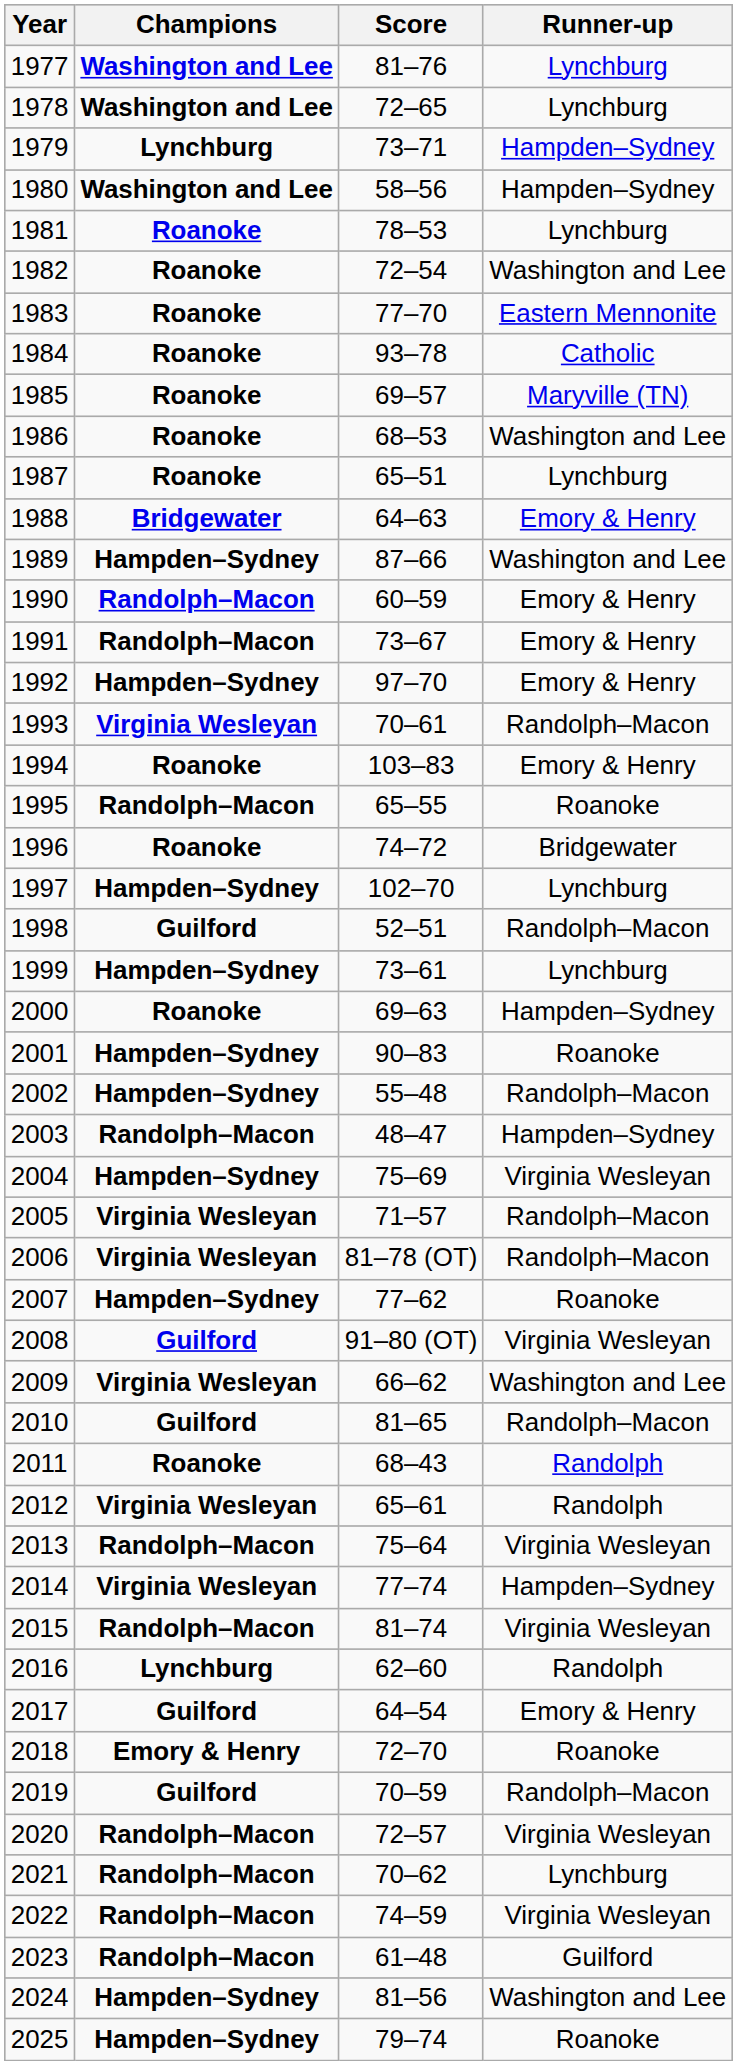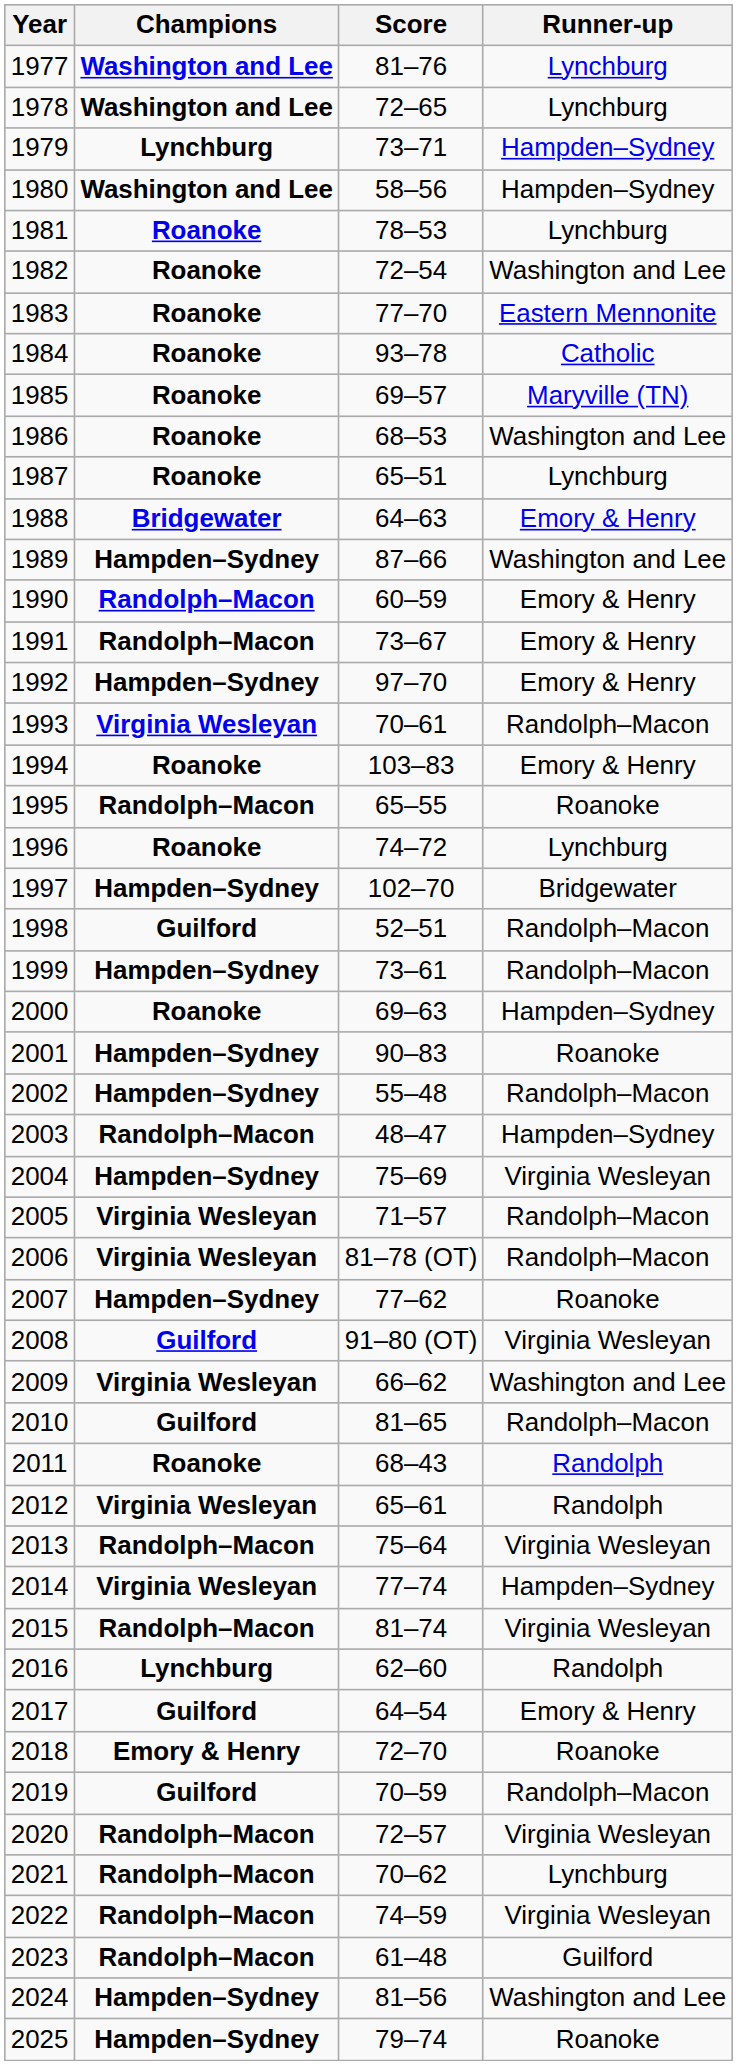 <table class="wikitable sortable">
 <tr>
 <th>Year</th>
 <th>Champions</th>
 <th>Score</th>
 <th>Runner-up</th>
 </tr>
 <tr align=center>
 <td>1977</td>
 <td><strong><a href='#'>Washington and Lee</a></strong></td>
 <td>81–76</td>
 <td><a href='#'>Lynchburg</a></td>
 </tr>
 <tr align=center>
 <td>1978</td>
 <td><strong>Washington and Lee</strong></td>
 <td>72–65</td>
 <td>Lynchburg</td>
 </tr>
 <tr align=center>
 <td>1979</td>
 <td><strong>Lynchburg</strong></td>
 <td>73–71</td>
 <td><a href='#'>Hampden–Sydney</a></td>
 </tr>
 <tr align=center>
 <td>1980</td>
 <td><strong>Washington and Lee</strong></td>
 <td>58–56</td>
 <td>Hampden–Sydney</td>
 </tr>
 <tr align=center>
 <td>1981</td>
 <td><strong><a href='#'>Roanoke</a></strong></td>
 <td>78–53</td>
 <td>Lynchburg</td>
 </tr>
 <tr align=center>
 <td>1982</td>
 <td><strong>Roanoke</strong></td>
 <td>72–54</td>
 <td>Washington and Lee</td>
 </tr>
 <tr align=center>
 <td>1983</td>
 <td><strong>Roanoke</strong></td>
 <td>77–70</td>
 <td><a href='#'>Eastern Mennonite</a></td>
 </tr>
 <tr align=center>
 <td>1984</td>
 <td><strong>Roanoke</strong></td>
 <td>93–78</td>
 <td><a href='#'>Catholic</a></td>
 </tr>
 <tr align=center>
 <td>1985</td>
 <td><strong>Roanoke</strong></td>
 <td>69–57</td>
 <td><a href='#'>Maryville (TN)</a></td>
 </tr>
 <tr align=center>
 <td>1986</td>
 <td><strong>Roanoke</strong></td>
 <td>68–53</td>
 <td>Washington and Lee</td>
 </tr>
 <tr align=center>
 <td>1987</td>
 <td><strong>Roanoke</strong></td>
 <td>65–51</td>
 <td>Lynchburg</td>
 </tr>
 <tr align=center>
 <td>1988</td>
 <td><strong><a href='#'>Bridgewater</a></strong></td>
 <td>64–63</td>
 <td><a href='#'>Emory & Henry</a></td>
 </tr>
 <tr align=center>
 <td>1989</td>
 <td><strong>Hampden–Sydney</strong></td>
 <td>87–66</td>
 <td>Washington and Lee</td>
 </tr>
 <tr align=center>
 <td>1990</td>
 <td><strong><a href='#'>Randolph–Macon</a></strong></td>
 <td>60–59</td>
 <td>Emory & Henry</td>
 </tr>
 <tr align=center>
 <td>1991</td>
 <td><strong>Randolph–Macon</strong></td>
 <td>73–67</td>
 <td>Emory & Henry</td>
 </tr>
 <tr align=center>
 <td>1992</td>
 <td><strong>Hampden–Sydney</strong></td>
 <td>97–70</td>
 <td>Emory & Henry</td>
 </tr>
 <tr align=center>
 <td>1993</td>
 <td><strong><a href='#'>Virginia Wesleyan</a></strong></td>
 <td>70–61</td>
 <td>Randolph–Macon</td>
 </tr>
 <tr align=center>
 <td>1994</td>
 <td><strong>Roanoke</strong></td>
 <td>103–83</td>
 <td>Emory & Henry</td>
 </tr>
 <tr align=center>
 <td>1995</td>
 <td><strong>Randolph–Macon</strong></td>
 <td>65–55</td>
 <td>Roanoke</td>
 </tr>
 <tr align=center>
 <td>1996</td>
 <td><strong>Roanoke</strong></td>
 <td>74–72</td>
-<td>Bridgewater</td>
+<td>Lynchburg</td>
 </tr>
 <tr align=center>
 <td>1997</td>
 <td><strong>Hampden–Sydney</strong></td>
 <td>102–70</td>
-<td>Lynchburg</td>
+<td>Bridgewater</td>
 </tr>
 <tr align=center>
 <td>1998</td>
 <td><strong>Guilford</strong></td>
 <td>52–51</td>
 <td>Randolph–Macon</td>
 </tr>
 <tr align=center>
 <td>1999</td>
 <td><strong>Hampden–Sydney</strong></td>
 <td>73–61</td>
-<td>Lynchburg</td>
+<td>Randolph–Macon</td>
 </tr>
 <tr align=center>
 <td>2000</td>
 <td><strong>Roanoke</strong></td>
 <td>69–63</td>
 <td>Hampden–Sydney</td>
 </tr>
 <tr align=center>
 <td>2001</td>
 <td><strong>Hampden–Sydney</strong></td>
 <td>90–83</td>
 <td>Roanoke</td>
 </tr>
 <tr align=center>
 <td>2002</td>
 <td><strong>Hampden–Sydney</strong></td>
 <td>55–48</td>
 <td>Randolph–Macon</td>
 </tr>
 <tr align=center>
 <td>2003</td>
 <td><strong>Randolph–Macon</strong></td>
 <td>48–47</td>
 <td>Hampden–Sydney</td>
 </tr>
 <tr align=center>
 <td>2004</td>
 <td><strong>Hampden–Sydney</strong></td>
 <td>75–69</td>
 <td>Virginia Wesleyan</td>
 </tr>
 <tr align=center>
 <td>2005</td>
 <td><strong>Virginia Wesleyan</strong></td>
 <td>71–57</td>
 <td>Randolph–Macon</td>
 </tr>
 <tr align=center>
 <td>2006</td>
 <td><strong>Virginia Wesleyan</strong></td>
 <td>81–78 (OT)</td>
 <td>Randolph–Macon</td>
 </tr>
 <tr align=center>
 <td>2007</td>
 <td><strong>Hampden–Sydney</strong></td>
 <td>77–62</td>
 <td>Roanoke</td>
 </tr>
 <tr align=center>
 <td>2008</td>
 <td><strong><a href='#'>Guilford</a></strong></td>
 <td>91–80 (OT)</td>
 <td>Virginia Wesleyan</td>
 </tr>
 <tr align=center>
 <td>2009</td>
 <td><strong>Virginia Wesleyan</strong></td>
 <td>66–62</td>
 <td>Washington and Lee</td>
 </tr>
 <tr align=center>
 <td>2010</td>
 <td><strong>Guilford</strong></td>
 <td>81–65</td>
 <td>Randolph–Macon</td>
 </tr>
 <tr align=center>
 <td>2011</td>
 <td><strong>Roanoke</strong></td>
 <td>68–43</td>
 <td><a href='#'>Randolph</a></td>
 </tr>
 <tr align=center>
 <td>2012</td>
 <td><strong>Virginia Wesleyan</strong></td>
 <td>65–61</td>
 <td>Randolph</td>
 </tr>
 <tr align=center>
 <td>2013</td>
 <td><strong>Randolph–Macon</strong></td>
 <td>75–64</td>
 <td>Virginia Wesleyan</td>
 </tr>
 <tr align=center>
 <td>2014</td>
 <td><strong>Virginia Wesleyan</strong></td>
 <td>77–74</td>
 <td>Hampden–Sydney</td>
 </tr>
 <tr align=center>
 <td>2015</td>
 <td><strong>Randolph–Macon</strong></td>
 <td>81–74</td>
 <td>Virginia Wesleyan</td>
 </tr>
 <tr align=center>
 <td>2016</td>
 <td><strong>Lynchburg</strong></td>
 <td>62–60</td>
 <td>Randolph</td>
 </tr>
 <tr align=center>
 <td>2017</td>
 <td><strong>Guilford</strong></td>
 <td>64–54</td>
 <td>Emory & Henry</td>
 </tr>
 <tr align=center>
 <td>2018</td>
 <td><strong>Emory & Henry</strong></td>
 <td>72–70</td>
 <td>Roanoke</td>
 </tr>
 <tr align=center>
 <td>2019</td>
 <td><strong>Guilford</strong></td>
 <td>70–59</td>
 <td>Randolph–Macon</td>
 </tr>
 <tr align=center>
 <td>2020</td>
 <td><strong>Randolph–Macon</strong></td>
 <td>72–57</td>
 <td>Virginia Wesleyan</td>
 </tr>
 <tr align=center>
 <td>2021</td>
 <td><strong>Randolph–Macon</strong></td>
 <td>70–62</td>
 <td>Lynchburg</td>
 </tr>
 <tr align=center>
 <td>2022</td>
 <td><strong>Randolph–Macon</strong></td>
 <td>74–59</td>
 <td>Virginia Wesleyan</td>
 </tr>
 <tr align=center>
 <td>2023</td>
 <td><strong>Randolph–Macon</strong></td>
 <td>61–48</td>
 <td>Guilford</td>
 </tr>
 <tr align=center>
 <td>2024</td>
 <td><strong>Hampden–Sydney</strong></td>
 <td>81–56</td>
 <td>Washington and Lee</td>
 </tr>
 <tr align=center>
 <td>2025</td>
 <td><strong>Hampden–Sydney</strong></td>
 <td>79–74</td>
 <td>Roanoke</td>
 </tr>
 </table>
